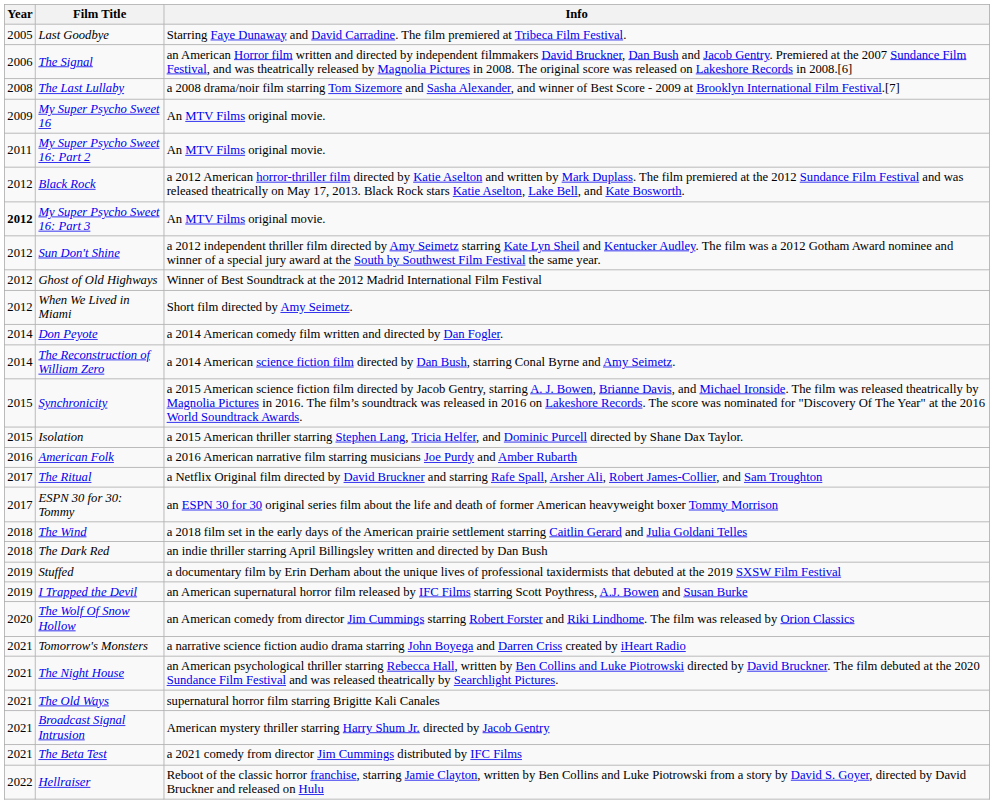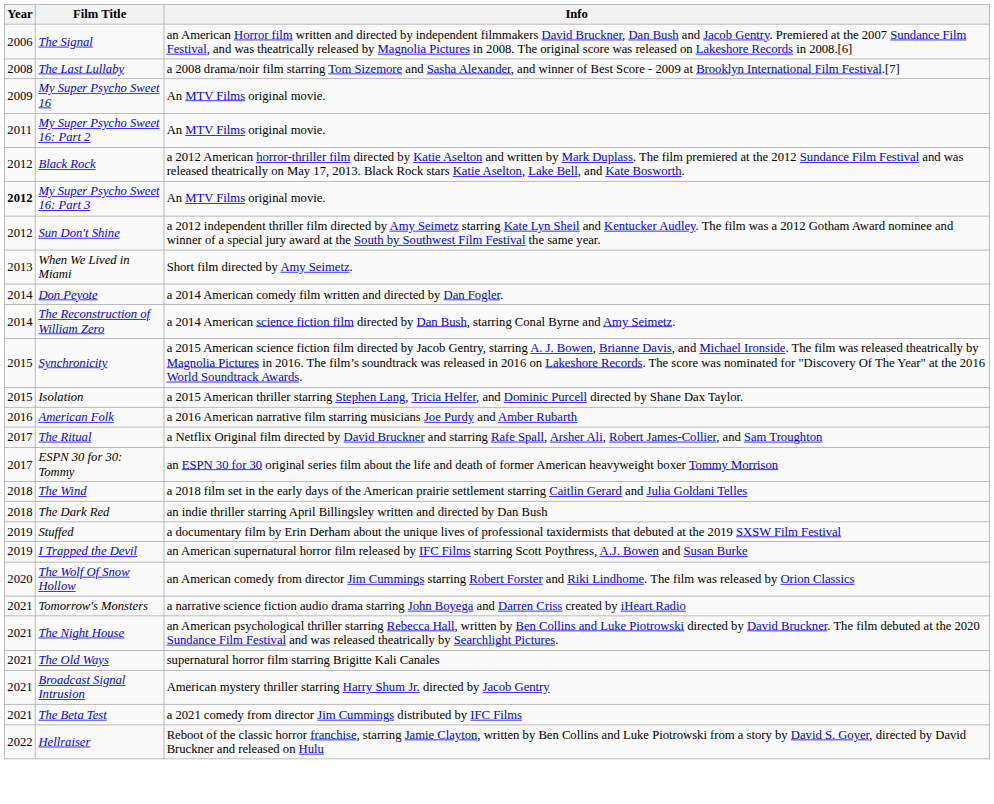 <table class= "wikitable">
 <tr>
 <th>Year</th>
 <th>Film Title</th>
 <th>Info</th>
-</tr>
-<tr>
-<td>2005</td>
-<td><em>Last Goodbye</em></td>
-<td>Starring <a href='#'>Faye Dunaway</a> and <a href='#'>David Carradine</a>. The film premiered at <a href='#'>Tribeca Film Festival</a>.</td>
 </tr>
 <tr>
 <td>2006</td>
 <td><em><a href='#'>The Signal</a></em></td>
 <td>an American <a href='#'>Horror film</a> written and directed by independent filmmakers <a href='#'>David Bruckner</a>, <a href='#'>Dan Bush</a> and <a href='#'>Jacob Gentry</a>.  Premiered at the 2007 <a href='#'>Sundance Film Festival</a>, and was theatrically released by <a href='#'>Magnolia Pictures</a> in 2008. The original score was released on <a href='#'>Lakeshore Records</a> in 2008.[6]</td>
 </tr>
 <tr>
 <td>2008</td>
 <td><em><a href='#'>The Last Lullaby</a></em></td>
 <td>a 2008 drama/noir film starring <a href='#'>Tom Sizemore</a> and <a href='#'>Sasha Alexander</a>, and winner of Best Score - 2009 at <a href='#'>Brooklyn International Film Festival</a>.[7]</td>
 </tr>
 <tr>
 <td>2009</td>
 <td><em><a href='#'>My Super Psycho Sweet 16</a></em></td>
 <td>An <a href='#'>MTV Films</a> original movie.</td>
 </tr>
 <tr>
 <td>2011</td>
 <td><em><a href='#'>My Super Psycho Sweet 16: Part 2</a></em></td>
 <td>An <a href='#'>MTV Films</a> original movie.</td>
 </tr>
 <tr>
 <td>2012</td>
 <td><em><a href='#'>Black Rock</a></em></td>
 <td>a 2012 American <a href='#'>horror-thriller film</a> directed by <a href='#'>Katie Aselton</a> and written by <a href='#'>Mark Duplass</a>. The film premiered at the 2012 <a href='#'>Sundance Film Festival</a> and was released theatrically on May 17, 2013. Black Rock stars <a href='#'>Katie Aselton</a>, <a href='#'>Lake Bell</a>, and <a href='#'>Kate Bosworth</a>.</td>
 </tr>
 <tr>
 <td><strong>2012</strong></td>
 <td><em><a href='#'>My Super Psycho Sweet 16: Part 3</a></em></td>
 <td>An <a href='#'>MTV Films</a> original movie.</td>
 </tr>
 <tr>
 <td>2012</td>
 <td><em><a href='#'>Sun Don't Shine</a></em></td>
 <td>a 2012 independent thriller film directed by <a href='#'>Amy Seimetz</a> starring <a href='#'>Kate Lyn Sheil</a> and <a href='#'>Kentucker Audley</a>. The film was a 2012 Gotham Award nominee and winner of a special jury award at the <a href='#'>South by Southwest Film Festival</a> the same year.</td>
 </tr>
 <tr>
-<td>2012</td>
-<td><em>Ghost of Old Highways</em></td>
-<td>Winner of Best Soundtrack at the 2012 Madrid International Film Festival</td>
-</tr>
-<tr>
-<td>2012</td>
+<td>2013</td>
 <td><em>When We Lived in Miami</em></td>
 <td>Short film directed by <a href='#'>Amy Seimetz</a>.</td>
 </tr>
 <tr>
 <td>2014</td>
 <td><em><a href='#'>Don Peyote</a></em></td>
 <td>a 2014 American comedy film written and directed by <a href='#'>Dan Fogler</a>.</td>
 </tr>
 <tr>
 <td>2014</td>
 <td><em><a href='#'>The Reconstruction of William Zero</a></em></td>
 <td>a 2014 American <a href='#'>science fiction film</a> directed by <a href='#'>Dan Bush</a>, starring Conal Byrne and <a href='#'>Amy Seimetz</a>.</td>
 </tr>
 <tr>
 <td>2015</td>
 <td><em><a href='#'>Synchronicity</a></em></td>
 <td>a 2015 American science fiction film directed by Jacob Gentry, starring <a href='#'>A. J. Bowen</a>, <a href='#'>Brianne Davis</a>, and <a href='#'>Michael Ironside</a>.  The film was released theatrically by <a href='#'>Magnolia Pictures</a> in 2016.  The film’s soundtrack was released in 2016 on <a href='#'>Lakeshore Records</a>. The score was nominated for "Discovery Of The Year" at the 2016 <a href='#'>World Soundtrack Awards</a>.</td>
 </tr>
 <tr>
 <td>2015</td>
 <td><em>Isolation</em></td>
 <td>a 2015 American thriller starring <a href='#'>Stephen Lang</a>, <a href='#'>Tricia Helfer</a>, and <a href='#'>Dominic Purcell</a> directed by Shane Dax Taylor.</td>
 </tr>
 <tr>
 <td>2016</td>
 <td><em><a href='#'>American Folk</a></em></td>
 <td>a 2016 American narrative film starring musicians <a href='#'>Joe Purdy</a> and <a href='#'>Amber Rubarth</a></td>
 </tr>
 <tr>
 <td>2017</td>
 <td><em><a href='#'>The Ritual</a></em></td>
 <td>a Netflix Original film directed by <a href='#'>David Bruckner</a> and starring <a href='#'>Rafe Spall</a>, <a href='#'>Arsher Ali</a>, <a href='#'>Robert James-Collier</a>, and <a href='#'>Sam Troughton</a></td>
 </tr>
 <tr>
 <td>2017</td>
 <td><em>ESPN 30 for 30: Tommy</em></td>
 <td>an <a href='#'>ESPN 30 for 30</a> original series film about the life and death of former American heavyweight boxer <a href='#'>Tommy Morrison</a></td>
 </tr>
 <tr>
 <td>2018</td>
 <td><em><a href='#'>The Wind</a></em></td>
 <td>a 2018 film set in the early days of the American prairie settlement starring <a href='#'>Caitlin Gerard</a> and <a href='#'>Julia Goldani Telles</a></td>
 </tr>
 <tr>
 <td>2018</td>
 <td><em>The Dark Red</em></td>
 <td>an indie thriller starring April Billingsley written and directed by Dan Bush</td>
 </tr>
 <tr>
 <td>2019</td>
 <td><em>Stuffed</em></td>
 <td>a documentary film by Erin Derham about the unique lives of professional taxidermists that debuted at the 2019 <a href='#'>SXSW Film Festival</a></td>
 </tr>
 <tr>
 <td>2019</td>
 <td><em><a href='#'>I Trapped the Devil</a></em></td>
 <td>an American supernatural horror film released by <a href='#'>IFC Films</a> starring Scott Poythress, <a href='#'>A.J. Bowen</a> and <a href='#'>Susan Burke</a></td>
 </tr>
 <tr>
 <td>2020</td>
 <td><a href='#'><em>The Wolf Of Snow Hollow</em></a></td>
 <td>an American comedy from director <a href='#'>Jim Cummings</a> starring <a href='#'>Robert Forster</a> and <a href='#'>Riki Lindhome</a>.  The film was released by <a href='#'>Orion Classics</a></td>
 </tr>
 <tr>
 <td>2021</td>
 <td><em>Tomorrow's Monsters</em></td>
 <td>a narrative science fiction audio drama starring <a href='#'>John Boyega</a> and <a href='#'>Darren Criss</a> created by <a href='#'>iHeart Radio</a></td>
 </tr>
 <tr>
 <td>2021</td>
 <td><em><a href='#'>The Night House</a></em></td>
 <td>an American psychological thriller starring <a href='#'>Rebecca Hall</a>, written by <a href='#'>Ben Collins and Luke Piotrowski</a> directed by <a href='#'>David Bruckner</a>.  The film debuted at the 2020 <a href='#'>Sundance Film Festival</a> and was released theatrically by <a href='#'>Searchlight Pictures</a>.</td>
 </tr>
 <tr>
 <td>2021</td>
 <td><em><a href='#'>The Old Ways</a></em></td>
 <td>supernatural horror film starring Brigitte Kali Canales</td>
 </tr>
 <tr>
 <td>2021</td>
 <td><em><a href='#'>Broadcast Signal Intrusion</a></em></td>
 <td>American mystery thriller starring <a href='#'>Harry Shum Jr.</a> directed by <a href='#'>Jacob Gentry</a></td>
 </tr>
 <tr>
 <td>2021</td>
 <td><em><a href='#'>The Beta Test</a></em></td>
 <td>a 2021 comedy from director <a href='#'>Jim Cummings</a> distributed by <a href='#'>IFC Films</a></td>
 </tr>
 <tr>
 <td>2022</td>
 <td><em><a href='#'>Hellraiser</a></em></td>
 <td>Reboot of the classic horror <a href='#'>franchise</a>, starring <a href='#'>Jamie Clayton</a>, written by Ben Collins and Luke Piotrowski from a story by <a href='#'>David S. Goyer</a>, directed by David Bruckner and released on <a href='#'>Hulu</a></td>
 </tr>
 </table>
